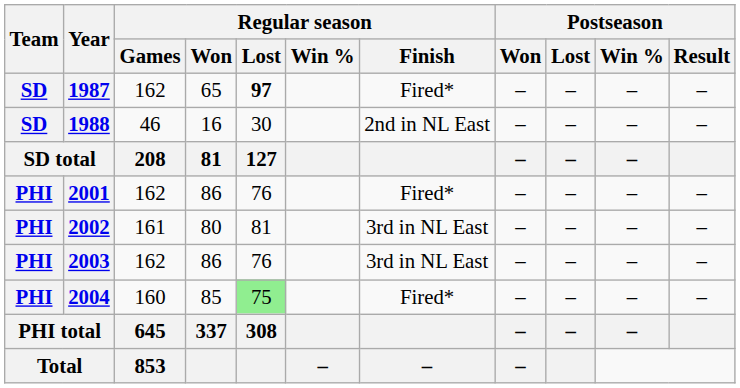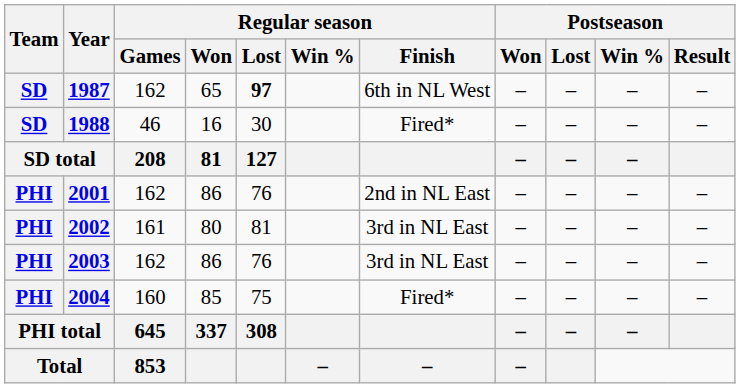 <table class="wikitable" style="font-size: 95%; text-align:center;">
 <tr>
 <th rowspan="2">Team</th>
 <th rowspan="2">Year</th>
 <th colspan="5">Regular season</th>
 <th colspan="4">Postseason</th>
 </tr>
 <tr>
 <th>Games</th>
 <th>Won</th>
 <th>Lost</th>
 <th>Win %</th>
 <th>Finish</th>
 <th>Won</th>
 <th>Lost</th>
 <th>Win %</th>
 <th>Result</th>
 </tr>
 <tr>
 <th><a href='#'>SD</a></th>
 <th><a href='#'>1987</a></th>
 <td>162</td>
 <td>65</td>
 <td><strong>97</strong></td>
 <td></td>
-<td>Fired*</td>
+<td>6th in NL West</td>
 <td>–</td>
 <td>–</td>
 <td>–</td>
 <td>–</td>
 </tr>
 <tr>
 <th><a href='#'>SD</a></th>
 <th><a href='#'>1988</a></th>
 <td>46</td>
 <td>16</td>
 <td>30</td>
 <td></td>
-<td>2nd in NL East</td>
+<td>Fired*</td>
 <td>–</td>
 <td>–</td>
 <td>–</td>
 <td>–</td>
 </tr>
 <tr>
 <th colspan="2">SD total</th>
 <th>208</th>
 <th>81</th>
 <th>127</th>
 <th></th>
 <th></th>
 <th>–</th>
 <th>–</th>
 <th>–</th>
 <th></th>
 </tr>
 <tr>
 <th><a href='#'>PHI</a></th>
 <th><a href='#'>2001</a></th>
 <td>162</td>
 <td>86</td>
 <td>76</td>
 <td></td>
-<td>Fired*</td>
+<td>2nd in NL East</td>
 <td>–</td>
 <td>–</td>
 <td>–</td>
 <td>–</td>
 </tr>
 <tr>
 <th><a href='#'>PHI</a></th>
 <th><a href='#'>2002</a></th>
 <td>161</td>
 <td>80</td>
 <td>81</td>
 <td></td>
 <td>3rd in NL East</td>
 <td>–</td>
 <td>–</td>
 <td>–</td>
 <td>–</td>
 </tr>
 <tr>
 <th><a href='#'>PHI</a></th>
 <th><a href='#'>2003</a></th>
 <td>162</td>
 <td>86</td>
 <td>76</td>
 <td></td>
 <td>3rd in NL East</td>
 <td>–</td>
 <td>–</td>
 <td>–</td>
 <td>–</td>
 </tr>
 <tr>
 <th><a href='#'>PHI</a></th>
 <th><a href='#'>2004</a></th>
 <td>160</td>
 <td>85</td>
-<td style="background: lightgreen;">75</td>
+<td>75</td>
 <td></td>
 <td>Fired*</td>
 <td>–</td>
 <td>–</td>
 <td>–</td>
 <td>–</td>
 </tr>
 <tr>
 <th colspan="2">PHI total</th>
 <th>645</th>
 <th>337</th>
 <th>308</th>
 <th></th>
 <th></th>
 <th>–</th>
 <th>–</th>
 <th>–</th>
 <th></th>
 </tr>
 <tr>
 <th colspan="2">Total</th>
 <th>853</th>
 <th></th>
 <th></th>
 <th>–</th>
 <th>–</th>
 <th>–</th>
 <th></th>
 </tr>
 </table>
